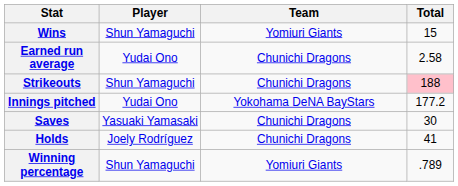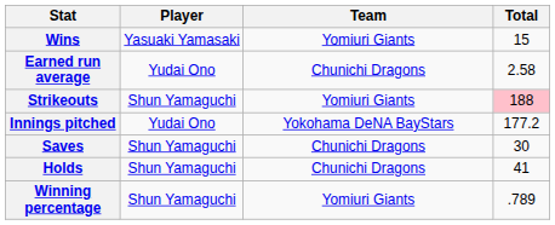 <table class="wikitable" style="text-align:center;">
 <tr>
 <th scope="col" width="7%">Stat</th>
 <th scope="col" width="10%">Player</th>
 <th scope="col" width="25%">Team</th>
 <th scope="col" width="3%">Total</th>
 </tr>
 <tr>
 <th scope="row" style="text-align:center;"><a href='#'>Wins</a></th>
-<td><a href='#'>Shun Yamaguchi</a></td>
+<td><a href='#'>Yasuaki Yamasaki</a></td>
 <td><a href='#'>Yomiuri Giants</a></td>
 <td>15</td>
 </tr>
 <tr>
 <th scope="row" style="text-align:center;"><a href='#'>Earned run average</a></th>
 <td><a href='#'>Yudai Ono</a></td>
 <td><a href='#'>Chunichi Dragons</a></td>
 <td>2.58</td>
 </tr>
 <tr>
 <th scope="row" style="text-align:center;"><a href='#'>Strikeouts</a></th>
 <td><a href='#'>Shun Yamaguchi</a></td>
-<td><a href='#'>Chunichi Dragons</a></td>
+<td><a href='#'>Yomiuri Giants</a></td>
 <td style="background: pink;">188</td>
 </tr>
 <tr>
 <th scope="row" style="text-align:center;"><a href='#'>Innings pitched</a></th>
 <td><a href='#'>Yudai Ono</a></td>
 <td><a href='#'>Yokohama DeNA BayStars</a></td>
 <td>177.2</td>
 </tr>
 <tr>
 <th scope="row" style="text-align:center;"><a href='#'>Saves</a></th>
-<td><a href='#'>Yasuaki Yamasaki</a></td>
+<td><a href='#'>Shun Yamaguchi</a></td>
 <td><a href='#'>Chunichi Dragons</a></td>
 <td>30</td>
 </tr>
 <tr>
 <th scope="row" style="text-align:center;"><a href='#'>Holds</a></th>
-<td><a href='#'>Joely Rodríguez</a></td>
+<td><a href='#'>Shun Yamaguchi</a></td>
 <td><a href='#'>Chunichi Dragons</a></td>
 <td>41</td>
 </tr>
 <tr>
 <th scope="row" style="text-align:center;"><a href='#'>Winning percentage</a></th>
 <td><a href='#'>Shun Yamaguchi</a></td>
 <td><a href='#'>Yomiuri Giants</a></td>
 <td>.789</td>
 </tr>
 </table>
